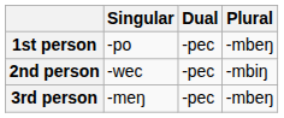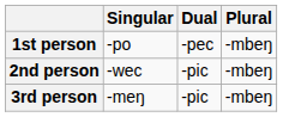 <table class="wikitable">
 <tr>
 <th></th>
 <th>Singular</th>
 <th>Dual</th>
 <th>Plural</th>
 </tr>
 <tr>
 <th>1st person</th>
 <td>-po</td>
 <td>-pec</td>
 <td>-mbeŋ</td>
 </tr>
 <tr>
 <th>2nd person</th>
 <td>-wec</td>
-<td>-pec</td>
-<td>-mbiŋ</td>
+<td>-pic</td>
+<td>-mbeŋ</td>
 </tr>
 <tr>
 <th>3rd person</th>
 <td>-meŋ</td>
-<td>-pec</td>
+<td>-pic</td>
 <td>-mbeŋ</td>
 </tr>
 </table>
